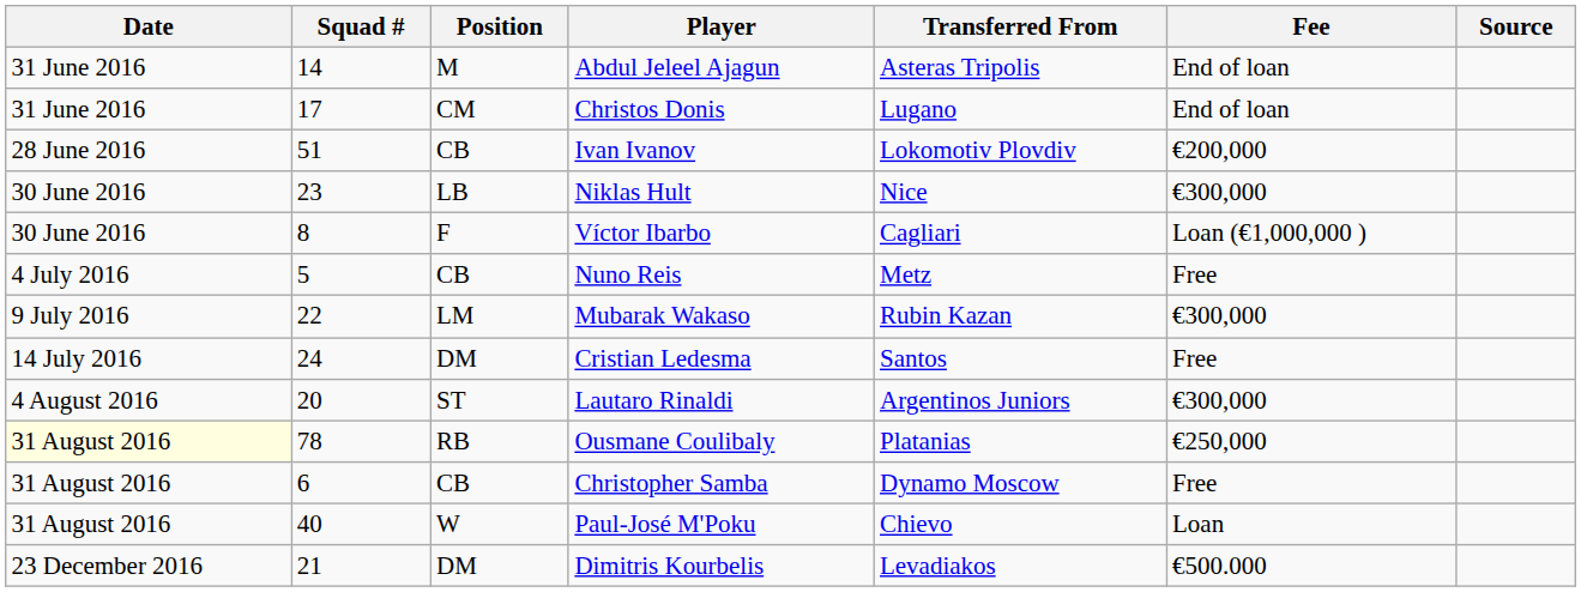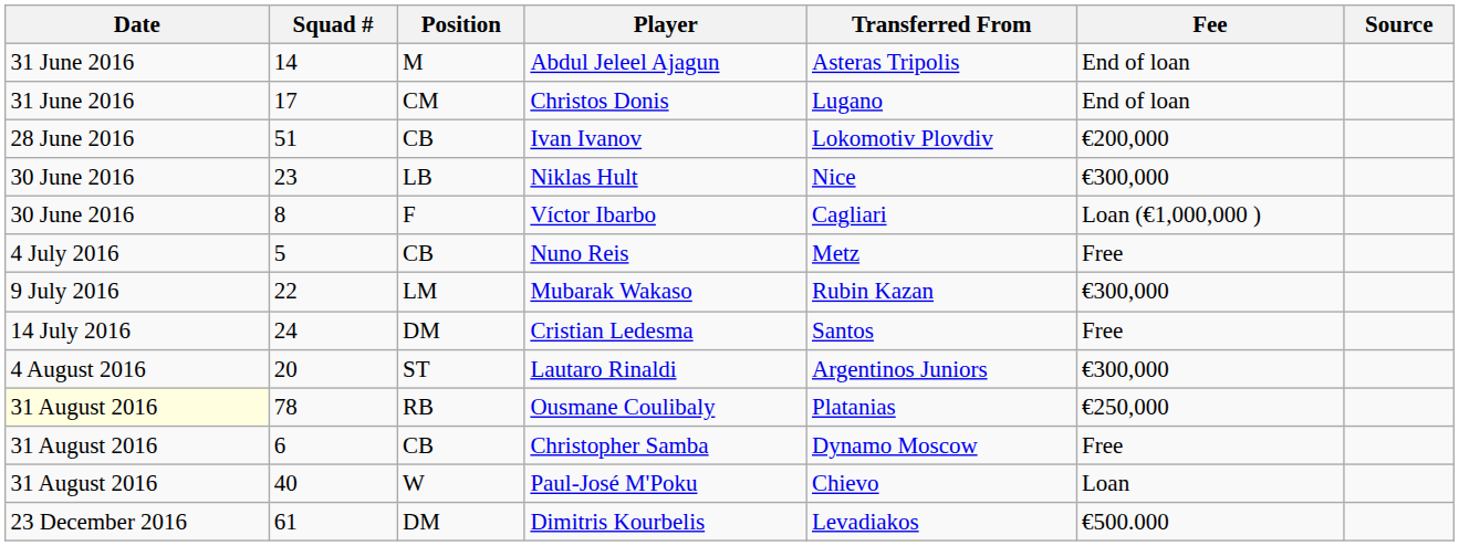 <table class="wikitable sortable" style="width:60%; text-align:center; font-size:95%; text-align:left;">
 <tr>
 <th>Date</th>
 <th>Squad #</th>
 <th>Position</th>
 <th>Player</th>
 <th>Transferred From</th>
 <th>Fee</th>
 <th>Source</th>
 </tr>
 <tr>
 <td>31 June 2016</td>
 <td>14</td>
 <td>M</td>
 <td> <a href='#'>Abdul Jeleel Ajagun</a></td>
 <td> <a href='#'>Asteras Tripolis</a></td>
 <td>End of loan</td>
 <td></td>
 </tr>
 <tr>
 <td>31 June 2016</td>
 <td>17</td>
 <td>CM</td>
 <td> <a href='#'>Christos Donis</a></td>
 <td> <a href='#'>Lugano</a></td>
 <td>End of loan</td>
 <td></td>
 </tr>
 <tr>
 <td>28 June 2016</td>
 <td>51</td>
 <td>CB</td>
 <td> <a href='#'>Ivan Ivanov</a></td>
 <td> <a href='#'>Lokomotiv Plovdiv</a></td>
 <td>€200,000</td>
 <td></td>
 </tr>
 <tr>
 <td>30 June 2016</td>
 <td>23</td>
 <td>LB</td>
 <td> <a href='#'>Niklas Hult</a></td>
 <td> <a href='#'>Nice</a></td>
 <td>€300,000</td>
 <td></td>
 </tr>
 <tr>
 <td>30 June 2016</td>
 <td>8</td>
 <td>F</td>
 <td> <a href='#'>Víctor Ibarbo</a></td>
 <td> <a href='#'>Cagliari</a></td>
 <td>Loan (€1,000,000 )</td>
 <td></td>
 </tr>
 <tr>
 <td>4 July 2016</td>
 <td>5</td>
 <td>CB</td>
 <td> <a href='#'>Nuno Reis</a></td>
 <td> <a href='#'>Metz</a></td>
 <td>Free</td>
 <td></td>
 </tr>
 <tr>
 <td>9 July 2016</td>
 <td>22</td>
 <td>LM</td>
 <td> <a href='#'>Mubarak Wakaso</a></td>
 <td> <a href='#'>Rubin Kazan</a></td>
 <td>€300,000</td>
 <td></td>
 </tr>
 <tr>
 <td>14 July 2016</td>
 <td>24</td>
 <td>DM</td>
 <td> <a href='#'>Cristian Ledesma</a></td>
 <td> <a href='#'>Santos</a></td>
 <td>Free</td>
 <td></td>
 </tr>
 <tr>
 <td>4 August 2016</td>
 <td>20</td>
 <td>ST</td>
 <td> <a href='#'>Lautaro Rinaldi</a></td>
 <td> <a href='#'>Argentinos Juniors</a></td>
 <td>€300,000</td>
 <td></td>
 </tr>
 <tr>
 <td style="background: lightyellow;">31 August 2016</td>
 <td>78</td>
 <td>RB</td>
 <td> <a href='#'>Ousmane Coulibaly</a></td>
 <td> <a href='#'>Platanias</a></td>
 <td>€250,000</td>
 <td></td>
 </tr>
 <tr>
 <td>31 August 2016</td>
 <td>6</td>
 <td>CB</td>
 <td> <a href='#'>Christopher Samba</a></td>
 <td> <a href='#'>Dynamo Moscow</a></td>
 <td>Free</td>
 <td></td>
 </tr>
 <tr>
 <td>31 August 2016</td>
 <td>40</td>
 <td>W</td>
 <td> <a href='#'>Paul-José M'Poku</a></td>
 <td> <a href='#'>Chievo</a></td>
 <td>Loan</td>
 <td></td>
 </tr>
 <tr>
 <td>23 December 2016</td>
-<td>21</td>
+<td>61</td>
 <td>DM</td>
 <td> <a href='#'>Dimitris Kourbelis</a></td>
 <td> <a href='#'>Levadiakos</a></td>
 <td>€500.000</td>
 <td></td>
 </tr>
 </table>
